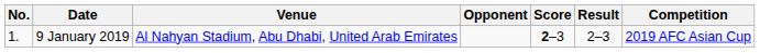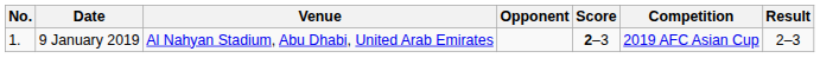 <table class="wikitable" style="font-size:100%;">
 <tr>
 <th>No.</th>
 <th>Date</th>
 <th>Venue</th>
 <th>Opponent</th>
 <th>Score</th>
+<th>Competition</th>
 <th>Result</th>
-<th>Competition</th>
 </tr>
 <tr>
 <td>1.</td>
 <td>9 January 2019</td>
 <td><a href='#'>Al Nahyan Stadium</a>, <a href='#'>Abu Dhabi</a>, <a href='#'>United Arab Emirates</a></td>
 <td></td>
 <td align=center><strong>2</strong>–3</td>
+<td><a href='#'>2019 AFC Asian Cup</a></td>
 <td align=center>2–3</td>
-<td><a href='#'>2019 AFC Asian Cup</a></td>
 </tr>
 </table>
